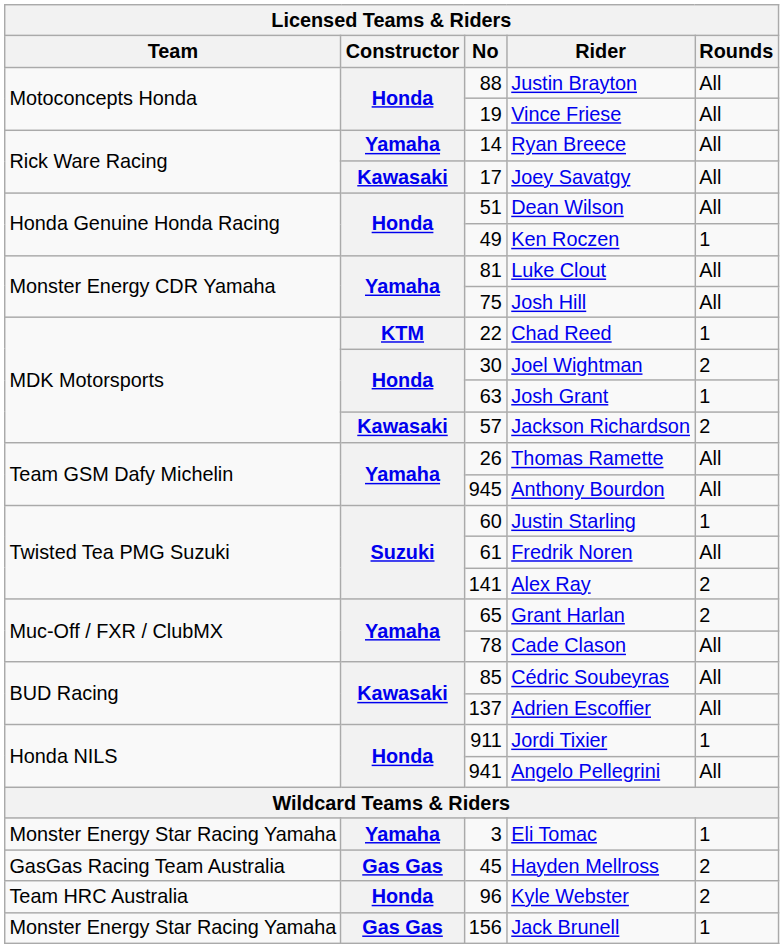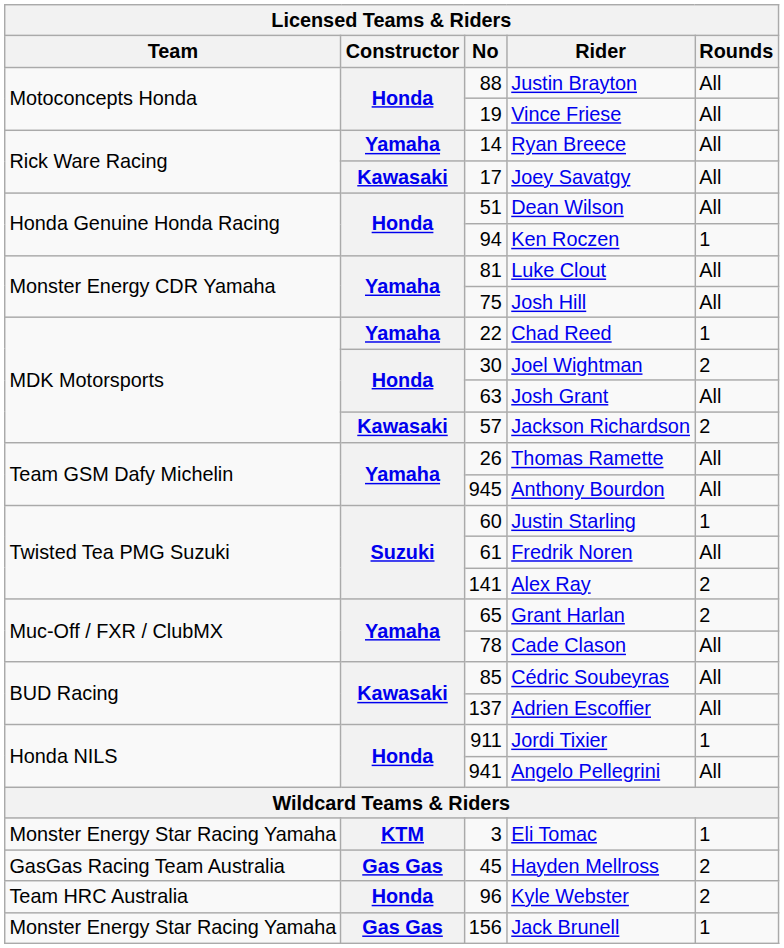 <table class="wikitable" style="font-size: 85%;">
 <tr>
 <th colspan=5><strong>Licensed Teams & Riders</strong></th>
 </tr>
 <tr>
 <th>Team</th>
 <th>Constructor</th>
 <th>No</th>
 <th>Rider</th>
 <th>Rounds</th>
 </tr>
 <tr>
 <td rowspan=2> Motoconcepts Honda</td>
 <th rowspan=2><a href='#'>Honda</a></th>
 <td align="right">88</td>
 <td> <a href='#'>Justin Brayton</a></td>
 <td>All</td>
 </tr>
 <tr>
 <td align="right">19</td>
 <td> <a href='#'>Vince Friese</a></td>
 <td>All</td>
 </tr>
 <tr>
 <td rowspan=2> Rick Ware Racing</td>
 <th><a href='#'>Yamaha</a></th>
 <td align="right">14</td>
 <td> <a href='#'>Ryan Breece</a></td>
 <td>All</td>
 </tr>
 <tr>
 <th><a href='#'>Kawasaki</a></th>
 <td align="right">17</td>
 <td> <a href='#'>Joey Savatgy</a></td>
 <td>All</td>
 </tr>
 <tr>
 <td rowspan=2> Honda Genuine Honda Racing</td>
 <th rowspan=2><a href='#'>Honda</a></th>
 <td align="right">51</td>
 <td> <a href='#'>Dean Wilson</a></td>
 <td>All</td>
 </tr>
 <tr>
-<td align="right">49</td>
+<td align="right">94</td>
 <td> <a href='#'>Ken Roczen</a></td>
 <td>1</td>
 </tr>
 <tr>
 <td rowspan=2> Monster Energy CDR Yamaha</td>
 <th rowspan=2><a href='#'>Yamaha</a></th>
 <td align="right">81</td>
 <td> <a href='#'>Luke Clout</a></td>
 <td>All</td>
 </tr>
 <tr>
 <td align="right">75</td>
 <td> <a href='#'>Josh Hill</a></td>
 <td>All</td>
 </tr>
 <tr>
 <td rowspan=4> MDK Motorsports</td>
-<th><a href='#'>KTM</a></th>
+<th><a href='#'>Yamaha</a></th>
 <td align="right">22</td>
 <td> <a href='#'>Chad Reed</a></td>
 <td>1</td>
 </tr>
 <tr>
 <th rowspan=2><a href='#'>Honda</a></th>
 <td align="right">30</td>
 <td> <a href='#'>Joel Wightman</a></td>
 <td>2</td>
 </tr>
 <tr>
 <td align="right">63</td>
 <td> <a href='#'>Josh Grant</a></td>
-<td>1</td>
+<td>All</td>
 </tr>
 <tr>
 <th><a href='#'>Kawasaki</a></th>
 <td align="right">57</td>
 <td> <a href='#'>Jackson Richardson</a></td>
 <td>2</td>
 </tr>
 <tr>
 <td rowspan=2> Team GSM Dafy Michelin</td>
 <th rowspan=2><a href='#'>Yamaha</a></th>
 <td align="right">26</td>
 <td> <a href='#'>Thomas Ramette</a></td>
 <td>All</td>
 </tr>
 <tr>
 <td align="right">945</td>
 <td> <a href='#'>Anthony Bourdon</a></td>
 <td>All</td>
 </tr>
 <tr>
 <td rowspan=3> Twisted Tea PMG Suzuki</td>
 <th rowspan=3><a href='#'>Suzuki</a></th>
 <td align="right">60</td>
 <td> <a href='#'>Justin Starling</a></td>
 <td>1</td>
 </tr>
 <tr>
 <td align="right">61</td>
 <td> <a href='#'>Fredrik Noren</a></td>
 <td>All</td>
 </tr>
 <tr>
 <td align="right">141</td>
 <td> <a href='#'>Alex Ray</a></td>
 <td>2</td>
 </tr>
 <tr>
 <td rowspan=2> Muc-Off / FXR / ClubMX</td>
 <th rowspan=2><a href='#'>Yamaha</a></th>
 <td align="right">65</td>
 <td> <a href='#'>Grant Harlan</a></td>
 <td>2</td>
 </tr>
 <tr>
 <td align="right">78</td>
 <td> <a href='#'>Cade Clason</a></td>
 <td>All</td>
 </tr>
 <tr>
 <td rowspan=2> BUD Racing</td>
 <th rowspan=2><a href='#'>Kawasaki</a></th>
 <td align="right">85</td>
 <td> <a href='#'>Cédric Soubeyras</a></td>
 <td>All</td>
 </tr>
 <tr>
 <td align="right">137</td>
 <td> <a href='#'>Adrien Escoffier</a></td>
 <td>All</td>
 </tr>
 <tr>
 <td rowspan=2> Honda NILS</td>
 <th rowspan=2><a href='#'>Honda</a></th>
 <td align="right">911</td>
 <td> <a href='#'>Jordi Tixier</a></td>
 <td>1</td>
 </tr>
 <tr>
 <td align="right">941</td>
 <td> <a href='#'>Angelo Pellegrini</a></td>
 <td>All</td>
 </tr>
 <tr>
 <th colspan=5><strong>Wildcard Teams & Riders</strong></th>
 </tr>
 <tr>
 <td> Monster Energy Star Racing Yamaha</td>
-<th><a href='#'>Yamaha</a></th>
+<th><a href='#'>KTM</a></th>
 <td align="right">3</td>
 <td> <a href='#'>Eli Tomac</a></td>
 <td>1</td>
 </tr>
 <tr>
 <td> GasGas Racing Team Australia</td>
 <th><a href='#'>Gas Gas</a></th>
 <td align="right">45</td>
 <td> <a href='#'>Hayden Mellross</a></td>
 <td>2</td>
 </tr>
 <tr>
 <td> Team HRC Australia</td>
 <th><a href='#'>Honda</a></th>
 <td align="right">96</td>
 <td> <a href='#'>Kyle Webster</a></td>
 <td>2</td>
 </tr>
 <tr>
 <td> Monster Energy Star Racing Yamaha</td>
 <th><a href='#'>Gas Gas</a></th>
 <td align="right">156</td>
 <td> <a href='#'>Jack Brunell</a></td>
 <td>1</td>
 </tr>
 <tr>
 </tr>
 </table>
